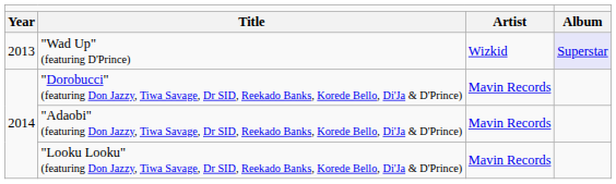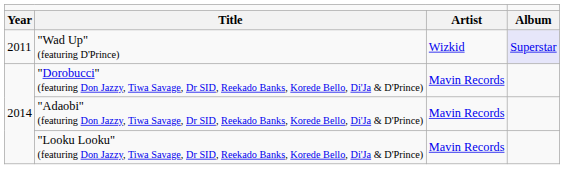 <table class="wikitable sortable">
 <tr>
 <td colspan="3" style="font-size:110%"></td>
 </tr>
 <tr>
 <th>Year</th>
 <th>Title</th>
 <th>Artist</th>
 <th>Album</th>
 </tr>
 <tr>
-<td>2013</td>
+<td>2011</td>
 <td>"Wad Up"<br><small>(featuring D'Prince)</small></td>
 <td><a href='#'>Wizkid</a></td>
 <td style="background: lavender;"><a href='#'>Superstar</a></td>
 </tr>
 <tr>
 <td rowspan="3">2014</td>
 <td>"<a href='#'>Dorobucci</a>"<br><small>(featuring <a href='#'>Don Jazzy</a>, <a href='#'>Tiwa Savage</a>, <a href='#'>Dr SID</a>, <a href='#'>Reekado Banks</a>, <a href='#'>Korede Bello</a>, <a href='#'>Di'Ja</a> & D'Prince)</small></td>
 <td><a href='#'>Mavin Records</a></td>
 <td></td>
 </tr>
 <tr>
 <td>"Adaobi"<br><small>(featuring <a href='#'>Don Jazzy</a>, <a href='#'>Tiwa Savage</a>, <a href='#'>Dr SID</a>, <a href='#'>Reekado Banks</a>, <a href='#'>Korede Bello</a>, <a href='#'>Di'Ja</a> & D'Prince)</small></td>
 <td><a href='#'>Mavin Records</a></td>
 <td></td>
 </tr>
 <tr>
 <td>"Looku Looku"<br><small>(featuring <a href='#'>Don Jazzy</a>, <a href='#'>Tiwa Savage</a>, <a href='#'>Dr SID</a>, <a href='#'>Reekado Banks</a>, <a href='#'>Korede Bello</a>, <a href='#'>Di'Ja</a> & D'Prince)</small></td>
 <td><a href='#'>Mavin Records</a></td>
 <td></td>
 </tr>
 </table>
